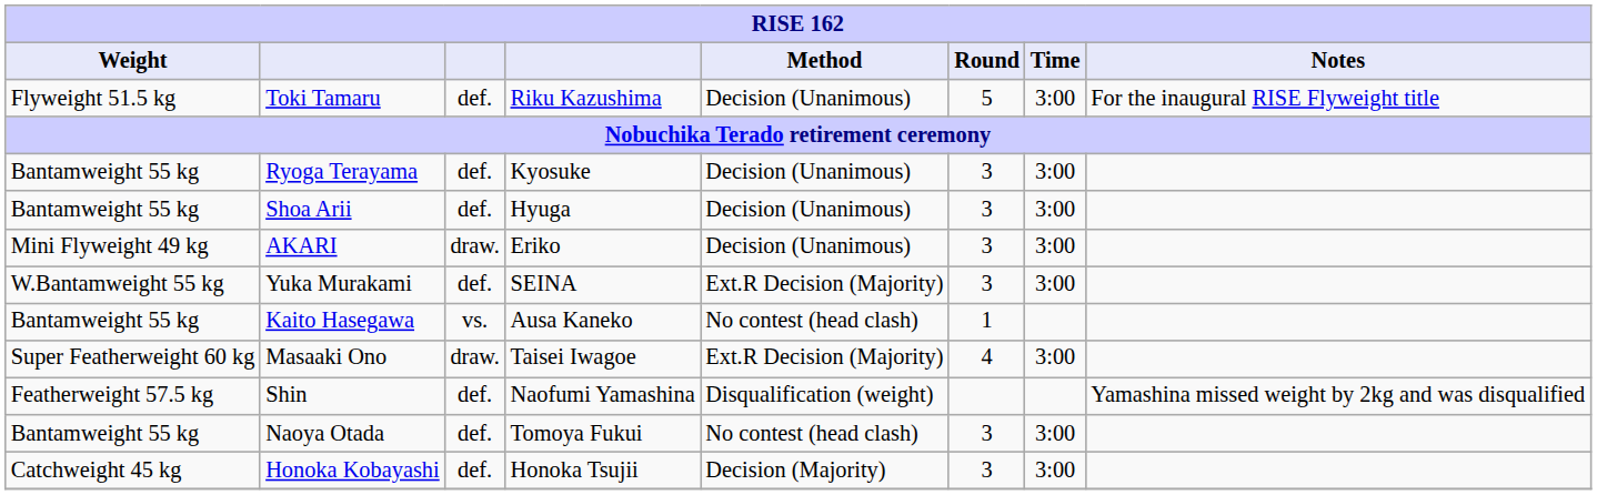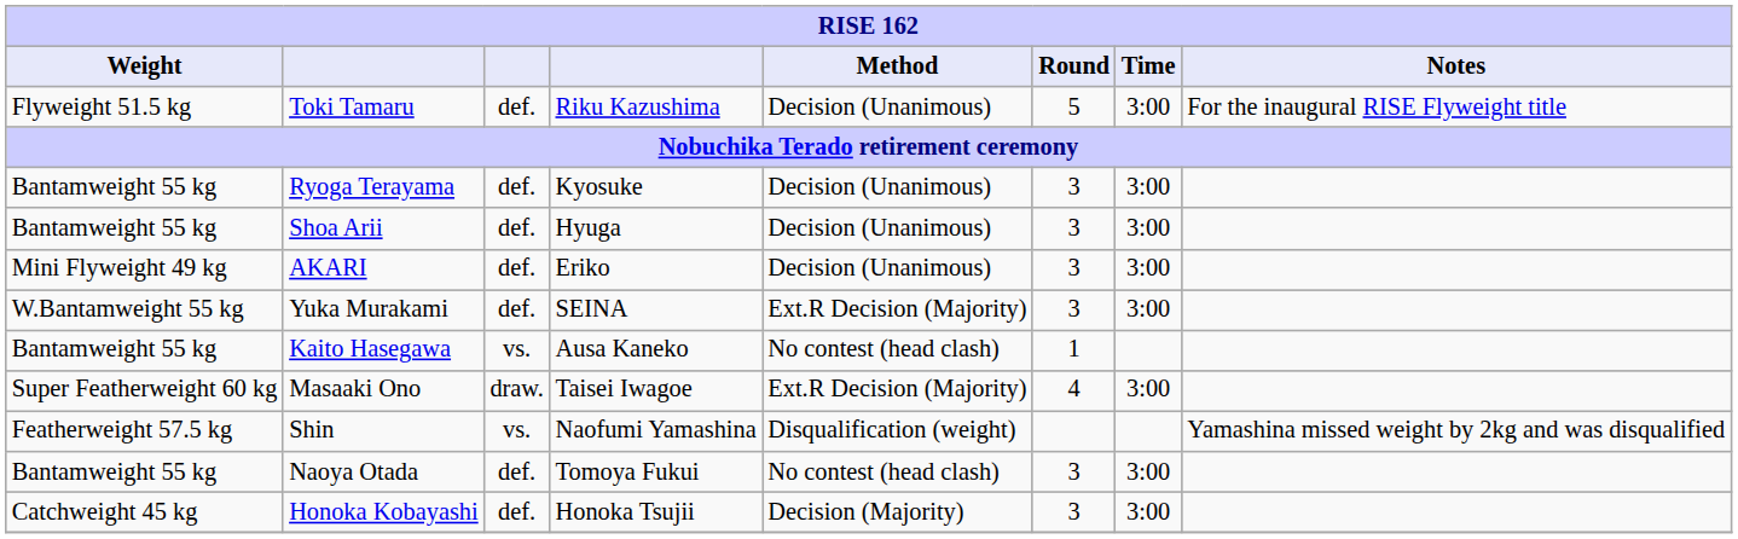 <table class="wikitable" style="font-size: 80%;">
 <tr>
 <th colspan="8" style="background-color: #ccf; color: #000080; text-align: center;"><strong>RISE 162</strong></th>
 </tr>
 <tr>
 <th colspan="1" style="background-color: #E6E8FA; color: #000000; text-align: center;">Weight</th>
 <th colspan="1" style="background-color: #E6E8FA; color: #000000; text-align: center;"></th>
 <th colspan="1" style="background-color: #E6E8FA; color: #000000; text-align: center;"></th>
 <th colspan="1" style="background-color: #E6E8FA; color: #000000; text-align: center;"></th>
 <th colspan="1" style="background-color: #E6E8FA; color: #000000; text-align: center;">Method</th>
 <th colspan="1" style="background-color: #E6E8FA; color: #000000; text-align: center;">Round</th>
 <th colspan="1" style="background-color: #E6E8FA; color: #000000; text-align: center;">Time</th>
 <th colspan="1" style="background-color: #E6E8FA; color: #000000; text-align: center;">Notes</th>
 </tr>
 <tr>
 <td>Flyweight 51.5 kg</td>
 <td> <a href='#'>Toki Tamaru</a></td>
 <td align=center>def.</td>
 <td> <a href='#'>Riku Kazushima</a></td>
 <td>Decision (Unanimous)</td>
 <td align=center>5</td>
 <td align=center>3:00</td>
 <td>For the inaugural <a href='#'>RISE Flyweight title</a></td>
 </tr>
 <tr>
 <th colspan="8" style="background-color: #ccf; color: #000080; text-align: center;"><strong><a href='#'>Nobuchika Terado</a> retirement ceremony</strong></th>
 </tr>
 <tr>
 <td>Bantamweight 55 kg</td>
 <td> <a href='#'>Ryoga Terayama</a></td>
 <td align=center>def.</td>
 <td> Kyosuke</td>
 <td>Decision (Unanimous)</td>
 <td align=center>3</td>
 <td align=center>3:00</td>
 <td></td>
 </tr>
 <tr>
 <td>Bantamweight 55 kg</td>
 <td> <a href='#'>Shoa Arii</a></td>
 <td align=center>def.</td>
 <td> Hyuga</td>
 <td>Decision (Unanimous)</td>
 <td align=center>3</td>
 <td align=center>3:00</td>
 <td></td>
 </tr>
 <tr>
 <td>Mini Flyweight 49 kg</td>
 <td> <a href='#'>AKARI</a></td>
-<td align=center>draw.</td>
+<td align=center>def.</td>
 <td> Eriko</td>
 <td>Decision (Unanimous)</td>
 <td align=center>3</td>
 <td align=center>3:00</td>
 <td></td>
 </tr>
 <tr>
 <td>W.Bantamweight 55 kg</td>
 <td> Yuka Murakami</td>
 <td align=center>def.</td>
 <td> SEINA</td>
 <td>Ext.R Decision (Majority)</td>
 <td align=center>3</td>
 <td align=center>3:00</td>
 <td></td>
 </tr>
 <tr>
 <td>Bantamweight 55 kg</td>
 <td> <a href='#'>Kaito Hasegawa</a></td>
 <td align=center>vs.</td>
 <td> Ausa Kaneko</td>
 <td>No contest (head clash)</td>
 <td align=center>1</td>
 <td align=center></td>
 <td></td>
 </tr>
 <tr>
 <td>Super Featherweight 60 kg</td>
 <td> Masaaki Ono</td>
 <td align=center>draw.</td>
 <td> Taisei Iwagoe</td>
 <td>Ext.R Decision (Majority)</td>
 <td align=center>4</td>
 <td align=center>3:00</td>
 <td></td>
 </tr>
 <tr>
 <td>Featherweight 57.5 kg</td>
 <td> Shin</td>
-<td align=center>def.</td>
+<td align=center>vs.</td>
 <td> Naofumi Yamashina</td>
 <td>Disqualification (weight)</td>
 <td align=center></td>
 <td align=center></td>
 <td>Yamashina missed weight by 2kg and was disqualified</td>
 </tr>
 <tr>
 <td>Bantamweight 55 kg</td>
 <td> Naoya Otada</td>
 <td align=center>def.</td>
 <td> Tomoya Fukui</td>
 <td>No contest (head clash)</td>
 <td align=center>3</td>
 <td align=center>3:00</td>
 <td></td>
 </tr>
 <tr>
 <td>Catchweight 45 kg</td>
 <td> <a href='#'>Honoka Kobayashi</a></td>
 <td align=center>def.</td>
 <td> Honoka Tsujii</td>
 <td>Decision (Majority)</td>
 <td align=center>3</td>
 <td align=center>3:00</td>
 <td></td>
 </tr>
 <tr>
 </tr>
 </table>
